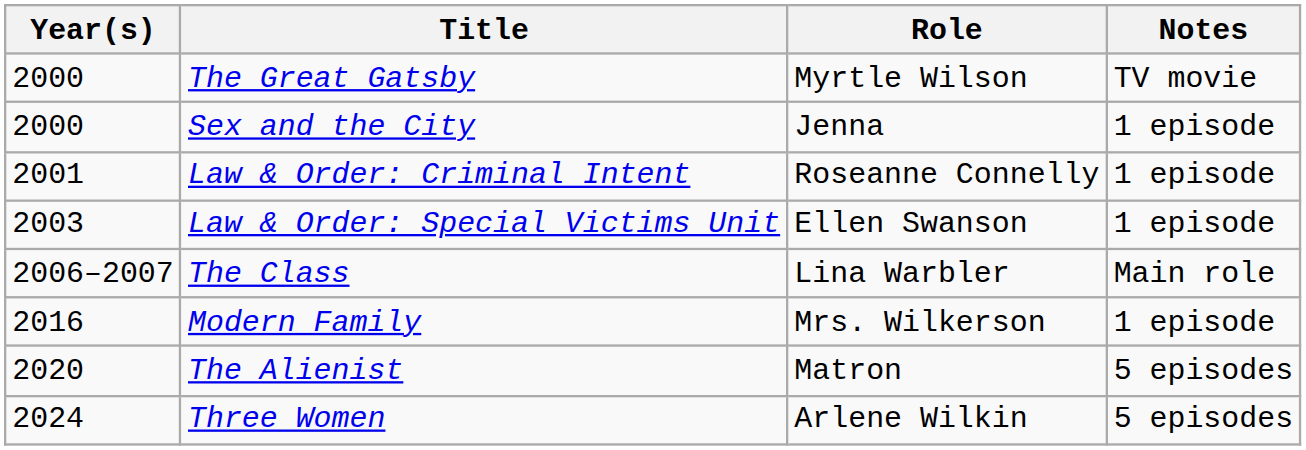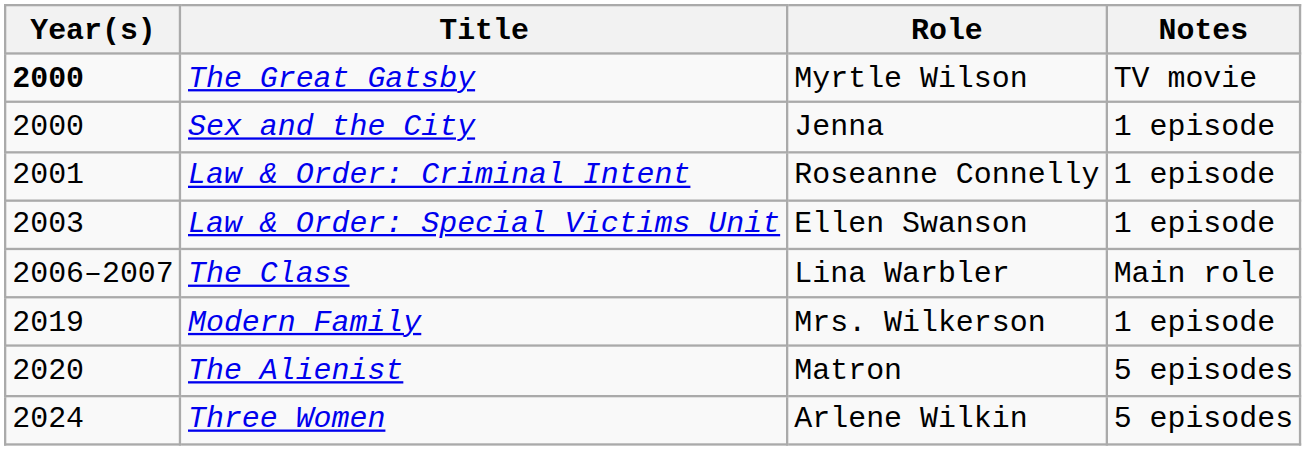 <table class="wikitable">
 <tr>
 <th>Year(s)</th>
 <th>Title</th>
 <th>Role</th>
 <th>Notes</th>
 </tr>
 <tr>
-<td>2000</td>
+<td><strong>2000</strong></td>
 <td><em><a href='#'>The Great Gatsby</a></em></td>
 <td>Myrtle Wilson</td>
 <td>TV movie</td>
 </tr>
 <tr>
 <td>2000</td>
 <td><em><a href='#'>Sex and the City</a></em></td>
 <td>Jenna</td>
 <td>1 episode</td>
 </tr>
 <tr>
 <td>2001</td>
 <td><em><a href='#'>Law & Order: Criminal Intent</a></em></td>
 <td>Roseanne Connelly</td>
 <td>1 episode</td>
 </tr>
 <tr>
 <td>2003</td>
 <td><em><a href='#'>Law & Order: Special Victims Unit</a></em></td>
 <td>Ellen Swanson</td>
 <td>1 episode</td>
 </tr>
 <tr>
 <td>2006–2007</td>
 <td><em><a href='#'>The Class</a></em></td>
 <td>Lina Warbler</td>
 <td>Main role</td>
 </tr>
 <tr>
-<td>2016</td>
+<td>2019</td>
 <td><em><a href='#'>Modern Family</a></em></td>
 <td>Mrs. Wilkerson</td>
 <td>1 episode</td>
 </tr>
 <tr>
 <td>2020</td>
 <td><a href='#'><em>The Alienist</em></a></td>
 <td>Matron</td>
 <td>5 episodes</td>
 </tr>
 <tr>
 <td>2024</td>
 <td><a href='#'><em>Three Women</em></a></td>
 <td>Arlene Wilkin</td>
 <td>5 episodes</td>
 </tr>
 </table>
